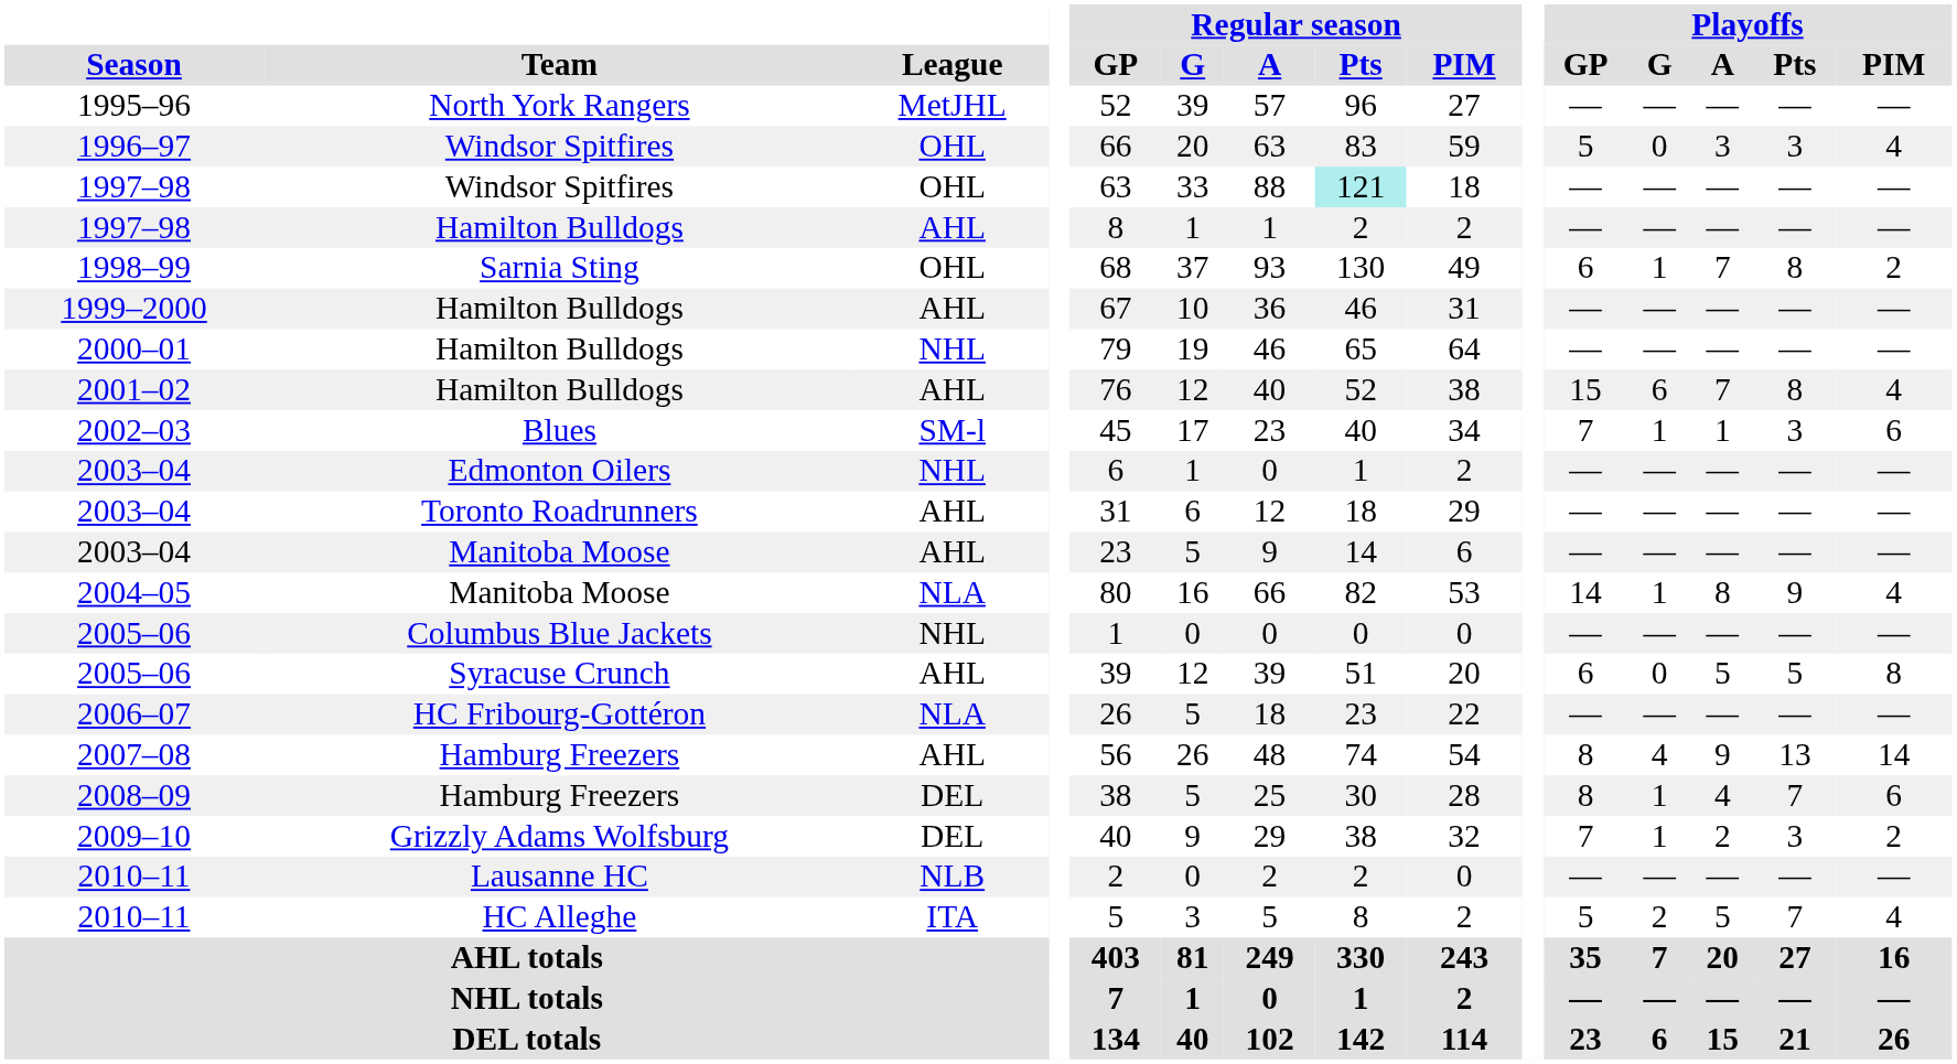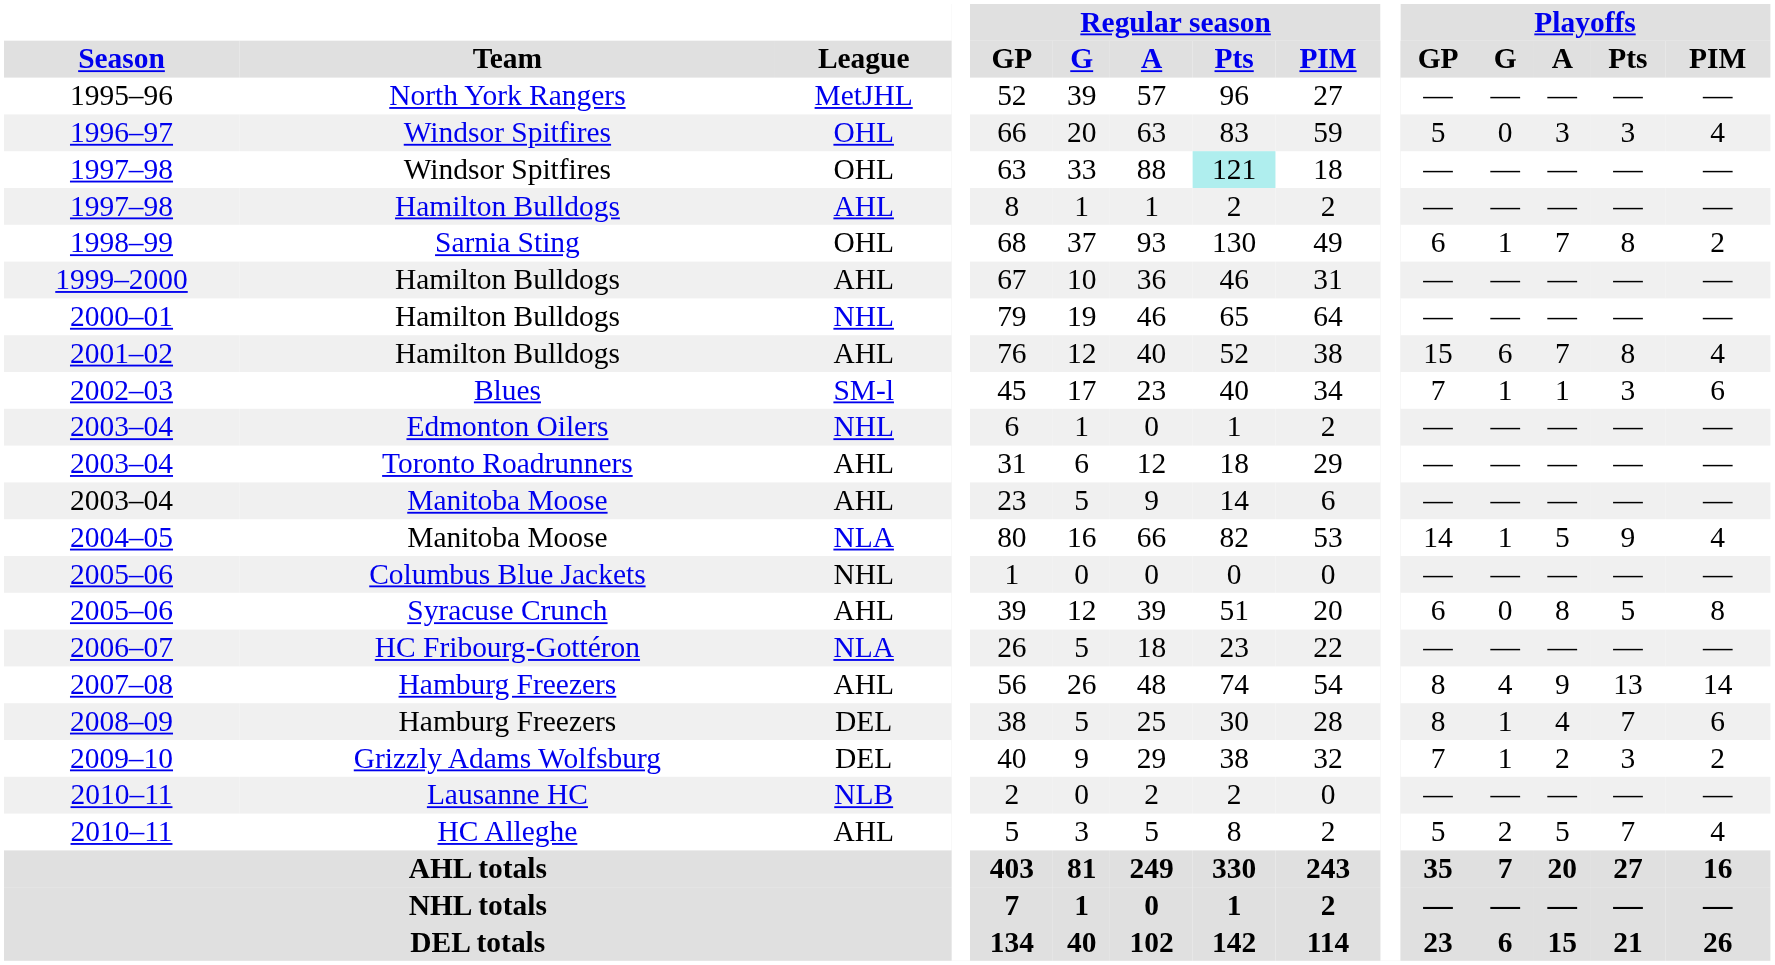 <table border="0" cellpadding="1" cellspacing="0" style="text-align:center; width:60em">
 <tr bgcolor="#e0e0e0">
 <th colspan="3" bgcolor="#ffffff"> </th>
 <th rowspan="99" bgcolor="#ffffff"> </th>
 <th colspan="5"><a href='#'>Regular season</a></th>
 <th rowspan="99" bgcolor="#ffffff"> </th>
 <th colspan="5"><a href='#'>Playoffs</a></th>
 </tr>
 <tr bgcolor="#e0e0e0">
 <th><a href='#'>Season</a></th>
 <th>Team</th>
 <th>League</th>
 <th>GP</th>
 <th><a href='#'>G</a></th>
 <th><a href='#'>A</a></th>
 <th><a href='#'>Pts</a></th>
 <th><a href='#'>PIM</a></th>
 <th>GP</th>
 <th>G</th>
 <th>A</th>
 <th>Pts</th>
 <th>PIM</th>
 </tr>
 <tr>
 <td>1995–96</td>
 <td><a href='#'>North York Rangers</a></td>
 <td><a href='#'>MetJHL</a></td>
 <td>52</td>
 <td>39</td>
 <td>57</td>
 <td>96</td>
 <td>27</td>
 <td>—</td>
 <td>—</td>
 <td>—</td>
 <td>—</td>
 <td>—</td>
 </tr>
 <tr bgcolor="#f0f0f0">
 <td><a href='#'>1996–97</a></td>
 <td><a href='#'>Windsor Spitfires</a></td>
 <td><a href='#'>OHL</a></td>
 <td>66</td>
 <td>20</td>
 <td>63</td>
 <td>83</td>
 <td>59</td>
 <td>5</td>
 <td>0</td>
 <td>3</td>
 <td>3</td>
 <td>4</td>
 </tr>
 <tr>
 <td><a href='#'>1997–98</a></td>
 <td>Windsor Spitfires</td>
 <td>OHL</td>
 <td>63</td>
 <td>33</td>
 <td>88</td>
 <td style="background: paleturquoise;">121</td>
 <td>18</td>
 <td>—</td>
 <td>—</td>
 <td>—</td>
 <td>—</td>
 <td>—</td>
 </tr>
 <tr bgcolor="#f0f0f0">
 <td><a href='#'>1997–98</a></td>
 <td><a href='#'>Hamilton Bulldogs</a></td>
 <td><a href='#'>AHL</a></td>
 <td>8</td>
 <td>1</td>
 <td>1</td>
 <td>2</td>
 <td>2</td>
 <td>—</td>
 <td>—</td>
 <td>—</td>
 <td>—</td>
 <td>—</td>
 </tr>
 <tr>
 <td><a href='#'>1998–99</a></td>
 <td><a href='#'>Sarnia Sting</a></td>
 <td>OHL</td>
 <td>68</td>
 <td>37</td>
 <td>93</td>
 <td>130</td>
 <td>49</td>
 <td>6</td>
 <td>1</td>
 <td>7</td>
 <td>8</td>
 <td>2</td>
 </tr>
 <tr bgcolor="#f0f0f0">
 <td><a href='#'>1999–2000</a></td>
 <td>Hamilton Bulldogs</td>
 <td>AHL</td>
 <td>67</td>
 <td>10</td>
 <td>36</td>
 <td>46</td>
 <td>31</td>
 <td>—</td>
 <td>—</td>
 <td>—</td>
 <td>—</td>
 <td>—</td>
 </tr>
 <tr>
 <td><a href='#'>2000–01</a></td>
 <td>Hamilton Bulldogs</td>
 <td><a href='#'>NHL</a></td>
 <td>79</td>
 <td>19</td>
 <td>46</td>
 <td>65</td>
 <td>64</td>
 <td>—</td>
 <td>—</td>
 <td>—</td>
 <td>—</td>
 <td>—</td>
 </tr>
 <tr bgcolor="#f0f0f0">
 <td><a href='#'>2001–02</a></td>
 <td>Hamilton Bulldogs</td>
 <td>AHL</td>
 <td>76</td>
 <td>12</td>
 <td>40</td>
 <td>52</td>
 <td>38</td>
 <td>15</td>
 <td>6</td>
 <td>7</td>
 <td>8</td>
 <td>4</td>
 </tr>
 <tr>
 <td><a href='#'>2002–03</a></td>
 <td><a href='#'>Blues</a></td>
 <td><a href='#'>SM-l</a></td>
 <td>45</td>
 <td>17</td>
 <td>23</td>
 <td>40</td>
 <td>34</td>
 <td>7</td>
 <td>1</td>
 <td>1</td>
 <td>3</td>
 <td>6</td>
 </tr>
 <tr bgcolor="#f0f0f0">
 <td><a href='#'>2003–04</a></td>
 <td><a href='#'>Edmonton Oilers</a></td>
 <td><a href='#'>NHL</a></td>
 <td>6</td>
 <td>1</td>
 <td>0</td>
 <td>1</td>
 <td>2</td>
 <td>—</td>
 <td>—</td>
 <td>—</td>
 <td>—</td>
 <td>—</td>
 </tr>
 <tr>
 <td><a href='#'>2003–04</a></td>
 <td><a href='#'>Toronto Roadrunners</a></td>
 <td>AHL</td>
 <td>31</td>
 <td>6</td>
 <td>12</td>
 <td>18</td>
 <td>29</td>
 <td>—</td>
 <td>—</td>
 <td>—</td>
 <td>—</td>
 <td>—</td>
 </tr>
 <tr bgcolor="#f0f0f0">
 <td>2003–04</td>
 <td><a href='#'>Manitoba Moose</a></td>
 <td>AHL</td>
 <td>23</td>
 <td>5</td>
 <td>9</td>
 <td>14</td>
 <td>6</td>
 <td>—</td>
 <td>—</td>
 <td>—</td>
 <td>—</td>
 <td>—</td>
 </tr>
 <tr>
 <td><a href='#'>2004–05</a></td>
 <td>Manitoba Moose</td>
 <td><a href='#'>NLA</a></td>
 <td>80</td>
 <td>16</td>
 <td>66</td>
 <td>82</td>
 <td>53</td>
 <td>14</td>
 <td>1</td>
-<td>8</td>
+<td>5</td>
 <td>9</td>
 <td>4</td>
 </tr>
 <tr bgcolor="#f0f0f0">
 <td><a href='#'>2005–06</a></td>
 <td><a href='#'>Columbus Blue Jackets</a></td>
 <td>NHL</td>
 <td>1</td>
 <td>0</td>
 <td>0</td>
 <td>0</td>
 <td>0</td>
 <td>—</td>
 <td>—</td>
 <td>—</td>
 <td>—</td>
 <td>—</td>
 </tr>
 <tr>
 <td><a href='#'>2005–06</a></td>
 <td><a href='#'>Syracuse Crunch</a></td>
 <td>AHL</td>
 <td>39</td>
 <td>12</td>
 <td>39</td>
 <td>51</td>
 <td>20</td>
 <td>6</td>
 <td>0</td>
-<td>5</td>
+<td>8</td>
 <td>5</td>
 <td>8</td>
 </tr>
 <tr bgcolor="#f0f0f0">
 <td><a href='#'>2006–07</a></td>
 <td><a href='#'>HC Fribourg-Gottéron</a></td>
 <td><a href='#'>NLA</a></td>
 <td>26</td>
 <td>5</td>
 <td>18</td>
 <td>23</td>
 <td>22</td>
 <td>—</td>
 <td>—</td>
 <td>—</td>
 <td>—</td>
 <td>—</td>
 </tr>
 <tr>
 <td><a href='#'>2007–08</a></td>
 <td><a href='#'>Hamburg Freezers</a></td>
 <td>AHL</td>
 <td>56</td>
 <td>26</td>
 <td>48</td>
 <td>74</td>
 <td>54</td>
 <td>8</td>
 <td>4</td>
 <td>9</td>
 <td>13</td>
 <td>14</td>
 </tr>
 <tr bgcolor="#f0f0f0">
 <td><a href='#'>2008–09</a></td>
 <td>Hamburg Freezers</td>
 <td>DEL</td>
 <td>38</td>
 <td>5</td>
 <td>25</td>
 <td>30</td>
 <td>28</td>
 <td>8</td>
 <td>1</td>
 <td>4</td>
 <td>7</td>
 <td>6</td>
 </tr>
 <tr>
 <td><a href='#'>2009–10</a></td>
 <td><a href='#'>Grizzly Adams Wolfsburg</a></td>
 <td>DEL</td>
 <td>40</td>
 <td>9</td>
 <td>29</td>
 <td>38</td>
 <td>32</td>
 <td>7</td>
 <td>1</td>
 <td>2</td>
 <td>3</td>
 <td>2</td>
 </tr>
 <tr bgcolor="#f0f0f0">
 <td><a href='#'>2010–11</a></td>
 <td><a href='#'>Lausanne HC</a></td>
 <td><a href='#'>NLB</a></td>
 <td>2</td>
 <td>0</td>
 <td>2</td>
 <td>2</td>
 <td>0</td>
 <td>—</td>
 <td>—</td>
 <td>—</td>
 <td>—</td>
 <td>—</td>
 </tr>
 <tr>
 <td><a href='#'>2010–11</a></td>
 <td><a href='#'>HC Alleghe</a></td>
-<td><a href='#'>ITA</a></td>
+<td>AHL</td>
 <td>5</td>
 <td>3</td>
 <td>5</td>
 <td>8</td>
 <td>2</td>
 <td>5</td>
 <td>2</td>
 <td>5</td>
 <td>7</td>
 <td>4</td>
 </tr>
 <tr bgcolor="#e0e0e0">
 <th colspan="3">AHL totals</th>
 <th>403</th>
 <th>81</th>
 <th>249</th>
 <th>330</th>
 <th>243</th>
 <th>35</th>
 <th>7</th>
 <th>20</th>
 <th>27</th>
 <th>16</th>
 </tr>
 <tr bgcolor="#e0e0e0">
 <th colspan="3">NHL totals</th>
 <th>7</th>
 <th>1</th>
 <th>0</th>
 <th>1</th>
 <th>2</th>
 <th>—</th>
 <th>—</th>
 <th>—</th>
 <th>—</th>
 <th>—</th>
 </tr>
 <tr bgcolor="#e0e0e0">
 <th colspan="3">DEL totals</th>
 <th>134</th>
 <th>40</th>
 <th>102</th>
 <th>142</th>
 <th>114</th>
 <th>23</th>
 <th>6</th>
 <th>15</th>
 <th>21</th>
 <th>26</th>
 </tr>
 </table>
